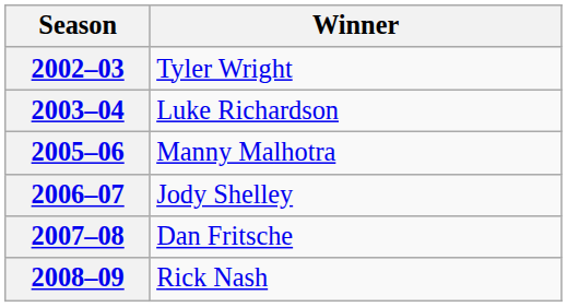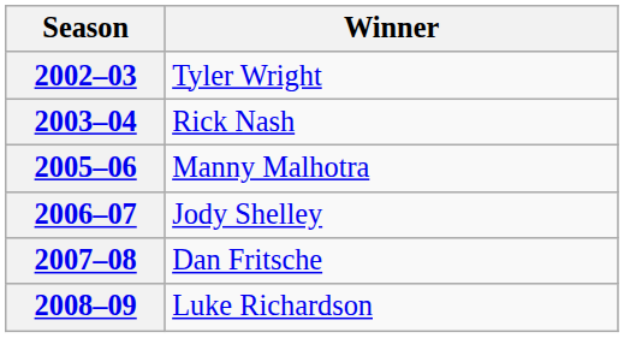 <table class="wikitable">
 <tr>
 <th scope="col" style="width:5em">Season</th>
 <th scope="col" style="width:15em">Winner</th>
 </tr>
 <tr>
 <th scope="row"><a href='#'>2002–03</a></th>
 <td><a href='#'>Tyler Wright</a></td>
 </tr>
 <tr>
 <th scope="row"><a href='#'>2003–04</a></th>
-<td><a href='#'>Luke Richardson</a></td>
+<td><a href='#'>Rick Nash</a></td>
 </tr>
 <tr>
 <th scope="row"><a href='#'>2005–06</a></th>
 <td><a href='#'>Manny Malhotra</a></td>
 </tr>
 <tr>
 <th scope="row"><a href='#'>2006–07</a></th>
 <td><a href='#'>Jody Shelley</a></td>
 </tr>
 <tr>
 <th scope="row"><a href='#'>2007–08</a></th>
 <td><a href='#'>Dan Fritsche</a></td>
 </tr>
 <tr>
 <th scope="row"><a href='#'>2008–09</a></th>
-<td><a href='#'>Rick Nash</a></td>
+<td><a href='#'>Luke Richardson</a></td>
 </tr>
 </table>
